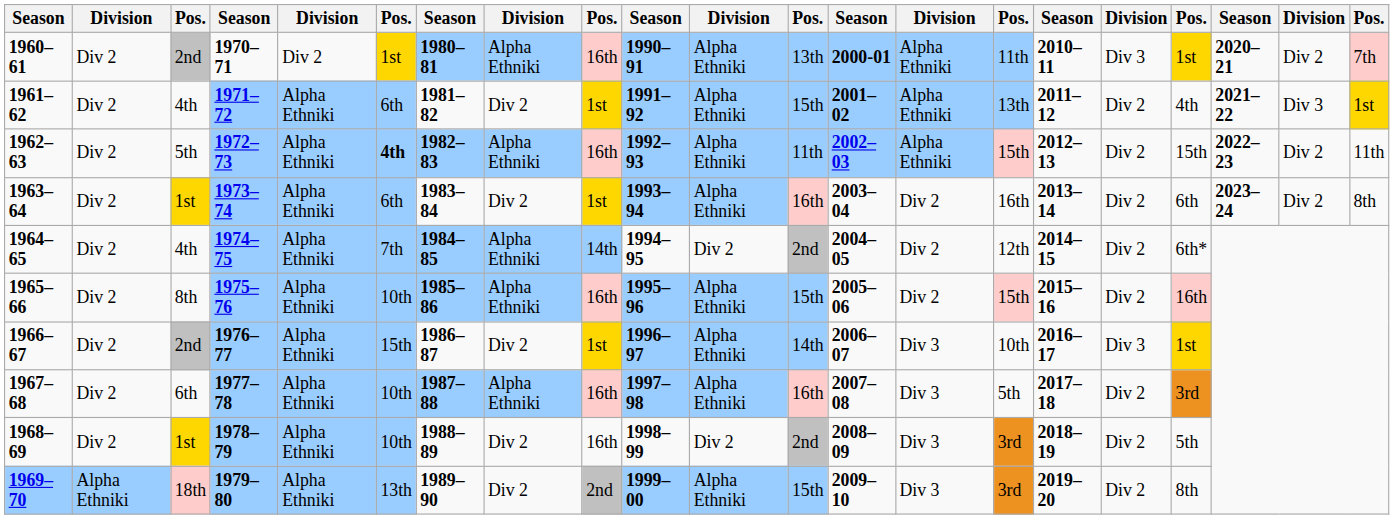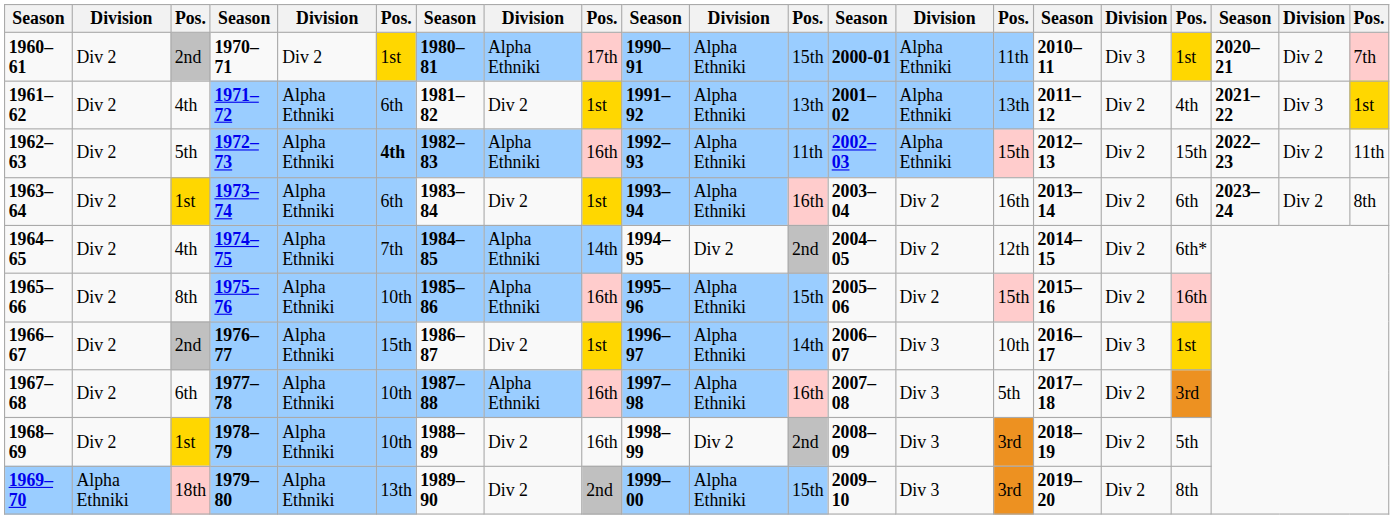 <table class="wikitable">
 <tr>
 <th>Season</th>
 <th>Division</th>
 <th>Pos.</th>
 <th>Season</th>
 <th>Division</th>
 <th>Pos.</th>
 <th>Season</th>
 <th>Division</th>
 <th>Pos.</th>
 <th>Season</th>
 <th>Division</th>
 <th>Pos.</th>
 <th>Season</th>
 <th>Division</th>
 <th>Pos.</th>
 <th>Season</th>
 <th>Division</th>
 <th>Pos.</th>
 <th>Season</th>
 <th>Division</th>
 <th>Pos.</th>
 </tr>
 <tr>
 <td><strong>1960–61</strong></td>
 <td>Div 2</td>
 <td style="background:silver;">2nd</td>
 <td><strong>1970–71</strong></td>
 <td>Div 2</td>
 <td style="background:gold;">1st</td>
 <td style="background:#9acdff;"><strong>1980–81</strong></td>
 <td style="background:#9acdff;">Alpha Ethniki</td>
-<td style="background:#fcc;">16th</td>
+<td style="background:#fcc;">17th</td>
 <td style="background:#9acdff;"><strong>1990–91</strong></td>
 <td style="background:#9acdff;">Alpha Ethniki</td>
-<td style="background:#9acdff;">13th</td>
+<td style="background:#9acdff;">15th</td>
 <td style="background:#9acdff;"><strong>2000-01</strong></td>
 <td style="background:#9acdff;">Alpha Ethniki</td>
 <td style="background:#9acdff;">11th</td>
 <td><strong>2010–11</strong></td>
 <td>Div 3</td>
 <td style="background:gold;">1st</td>
 <td><strong>2020–21</strong></td>
 <td>Div 2</td>
 <td style="background:#fcc;">7th</td>
 </tr>
 <tr>
 <td><strong>1961–62</strong></td>
 <td>Div 2</td>
 <td>4th</td>
 <td style="background:#9acdff;"><strong><a href='#'>1971–72</a></strong></td>
 <td style="background:#9acdff;">Alpha Ethniki</td>
 <td style="background:#9acdff;">6th</td>
 <td><strong>1981–82</strong></td>
 <td>Div 2</td>
 <td style="background:gold;">1st</td>
 <td style="background:#9acdff;"><strong>1991–92</strong></td>
 <td style="background:#9acdff;">Alpha Ethniki</td>
-<td style="background:#9acdff;">15th</td>
+<td style="background:#9acdff;">13th</td>
 <td style="background:#9acdff;"><strong>2001–02</strong></td>
 <td style="background:#9acdff;">Alpha Ethniki</td>
 <td style="background:#9acdff;">13th</td>
 <td><strong>2011–12</strong></td>
 <td>Div 2</td>
 <td>4th</td>
 <td><strong>2021–22</strong></td>
 <td>Div 3</td>
 <td style="background:gold;">1st</td>
 </tr>
 <tr>
 <td><strong>1962–63</strong></td>
 <td>Div 2</td>
 <td>5th</td>
 <td style="background:#9acdff;"><strong><a href='#'>1972–73</a></strong></td>
 <td style="background:#9acdff;">Alpha Ethniki</td>
 <td style="background:#9acdff;"><strong>4th</strong></td>
 <td style="background:#9acdff;"><strong>1982–83</strong></td>
 <td style="background:#9acdff;">Alpha Ethniki</td>
 <td style="background:#fcc;">16th</td>
 <td style="background:#9acdff;"><strong>1992–93</strong></td>
 <td style="background:#9acdff;">Alpha Ethniki</td>
 <td style="background:#9acdff;">11th</td>
 <td style="background:#9acdff;"><strong><a href='#'>2002–03</a></strong></td>
 <td style="background:#9acdff;">Alpha Ethniki</td>
 <td style="background:#fcc;">15th</td>
 <td><strong>2012–13</strong></td>
 <td>Div 2</td>
 <td>15th</td>
 <td><strong>2022–23</strong></td>
 <td>Div 2</td>
 <td>11th</td>
 </tr>
 <tr>
 <td><strong>1963–64</strong></td>
 <td>Div 2</td>
 <td style="background:gold;">1st</td>
 <td style="background:#9acdff;"><strong><a href='#'>1973–74</a></strong></td>
 <td style="background:#9acdff;">Alpha Ethniki</td>
 <td style="background:#9acdff;">6th</td>
 <td><strong>1983–84</strong></td>
 <td>Div 2</td>
 <td style="background:gold;">1st</td>
 <td style="background:#9acdff;"><strong>1993–94</strong></td>
 <td style="background:#9acdff;">Alpha Ethniki</td>
 <td style="background:#fcc;">16th</td>
 <td><strong>2003–04</strong></td>
 <td>Div 2</td>
 <td>16th</td>
 <td><strong>2013–14</strong></td>
 <td>Div 2</td>
 <td>6th</td>
 <td><strong>2023–24</strong></td>
 <td>Div 2</td>
 <td>8th</td>
 </tr>
 <tr>
 <td><strong>1964–65</strong></td>
 <td>Div 2</td>
 <td>4th</td>
 <td style="background:#9acdff;"><strong><a href='#'>1974–75</a></strong></td>
 <td style="background:#9acdff;">Alpha Ethniki</td>
 <td style="background:#9acdff;">7th</td>
 <td style="background:#9acdff;"><strong>1984–85</strong></td>
 <td style="background:#9acdff;">Alpha Ethniki</td>
 <td style="background:#9acdff;">14th</td>
 <td><strong>1994–95</strong></td>
 <td>Div 2</td>
 <td style="background:silver;">2nd</td>
 <td><strong>2004–05</strong></td>
 <td>Div 2</td>
 <td>12th</td>
 <td><strong>2014–15</strong></td>
 <td>Div 2</td>
 <td>6th*</td>
 </tr>
 <tr>
 <td><strong>1965–66</strong></td>
 <td>Div 2</td>
 <td>8th</td>
 <td style="background:#9acdff;"><strong><a href='#'>1975–76</a></strong></td>
 <td style="background:#9acdff;">Alpha Ethniki</td>
 <td style="background:#9acdff;">10th</td>
 <td style="background:#9acdff;"><strong>1985–86</strong></td>
 <td style="background:#9acdff;">Alpha Ethniki</td>
 <td style="background:#fcc;">16th</td>
 <td style="background:#9acdff;"><strong>1995–96</strong></td>
 <td style="background:#9acdff;">Alpha Ethniki</td>
 <td style="background:#9acdff;">15th</td>
 <td><strong>2005–06</strong></td>
 <td>Div 2</td>
 <td style="background:#fcc;">15th</td>
 <td><strong>2015–16</strong></td>
 <td>Div 2</td>
 <td style="background:#fcc;">16th</td>
 </tr>
 <tr>
 <td><strong>1966–67</strong></td>
 <td>Div 2</td>
 <td style="background:silver;">2nd</td>
 <td style="background:#9acdff;"><strong>1976–77</strong></td>
 <td style="background:#9acdff;">Alpha Ethniki</td>
 <td style="background:#9acdff;">15th</td>
 <td><strong>1986–87</strong></td>
 <td>Div 2</td>
 <td style="background:gold;">1st</td>
 <td style="background:#9acdff;"><strong>1996–97</strong></td>
 <td style="background:#9acdff;">Alpha Ethniki</td>
 <td style="background:#9acdff;">14th</td>
 <td><strong>2006–07</strong></td>
 <td>Div 3</td>
 <td>10th</td>
 <td><strong>2016–17</strong></td>
 <td>Div 3</td>
 <td style="background:gold;">1st</td>
 </tr>
 <tr>
 <td><strong>1967–68</strong></td>
 <td>Div 2</td>
 <td>6th</td>
 <td style="background:#9acdff;"><strong>1977–78</strong></td>
 <td style="background:#9acdff;">Alpha Ethniki</td>
 <td style="background:#9acdff;">10th</td>
 <td style="background:#9acdff;"><strong>1987–88</strong></td>
 <td style="background:#9acdff;">Alpha Ethniki</td>
 <td style="background:#fcc;">16th</td>
 <td style="background:#9acdff;"><strong>1997–98</strong></td>
 <td style="background:#9acdff;">Alpha Ethniki</td>
 <td style="background:#fcc;">16th</td>
 <td><strong>2007–08</strong></td>
 <td>Div 3</td>
 <td>5th</td>
 <td><strong>2017–18</strong></td>
 <td>Div 2</td>
 <td style="background:#ED9121;">3rd</td>
 </tr>
 <tr>
 <td><strong>1968–69</strong></td>
 <td>Div 2</td>
 <td style="background:gold;">1st</td>
 <td style="background:#9acdff;"><strong>1978–79</strong></td>
 <td style="background:#9acdff;">Alpha Ethniki</td>
 <td style="background:#9acdff;">10th</td>
 <td><strong>1988–89</strong></td>
 <td>Div 2</td>
 <td>16th</td>
 <td><strong>1998–99</strong></td>
 <td>Div 2</td>
 <td style="background:silver;">2nd</td>
 <td><strong>2008–09</strong></td>
 <td>Div 3</td>
 <td style="background:#ED9121;">3rd</td>
 <td><strong>2018–19</strong></td>
 <td>Div 2</td>
 <td>5th</td>
 </tr>
 <tr>
 <td style="background:#9acdff;"><strong><a href='#'>1969–70</a></strong></td>
 <td style="background:#9acdff;">Alpha Ethniki</td>
 <td style="background:#fcc;">18th</td>
 <td style="background:#9acdff;"><strong>1979–80</strong></td>
 <td style="background:#9acdff;">Alpha Ethniki</td>
 <td style="background:#9acdff;">13th</td>
 <td><strong>1989–90</strong></td>
 <td>Div 2</td>
 <td style="background:silver;">2nd</td>
 <td style="background:#9acdff;"><strong>1999–00</strong></td>
 <td style="background:#9acdff;">Alpha Ethniki</td>
 <td style="background:#9acdff;">15th</td>
 <td><strong>2009–10</strong></td>
 <td>Div 3</td>
 <td style="background:#ED9121;">3rd</td>
 <td><strong>2019–20</strong></td>
 <td>Div 2</td>
 <td>8th</td>
 </tr>
 </table>
